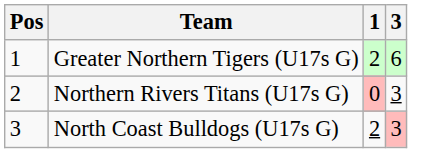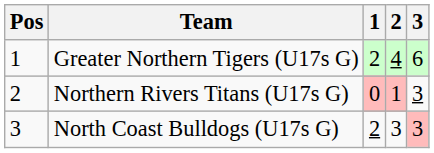 <table class="wikitable">
 <tr>
 <th>Pos</th>
 <th>Team</th>
 <th>1</th>
+<th>2</th>
 <th>3</th>
 </tr>
 <tr>
 <td>1</td>
 <td> Greater Northern Tigers (U17s G)</td>
 <td style="background:#ccffcc;">2</td>
+<td style="background:#ccffcc;"><u>4</u></td>
 <td style="background:#ccffcc;">6</td>
 </tr>
 <tr>
 <td>2</td>
 <td> Northern Rivers Titans (U17s G)</td>
 <td style="background:#ffbbbb;">0</td>
+<td style="background:#ffbbbb;">1</td>
 <td><u>3</u></td>
 </tr>
 <tr>
 <td>3</td>
 <td> North Coast Bulldogs (U17s G)</td>
 <td><u>2</u></td>
+<td>3</td>
 <td style="background:#ffbbbb;">3</td>
 </tr>
 </table>
